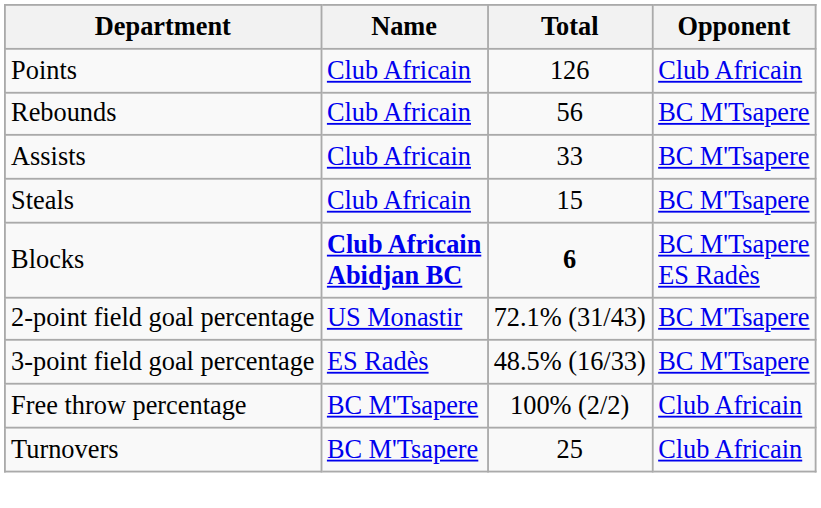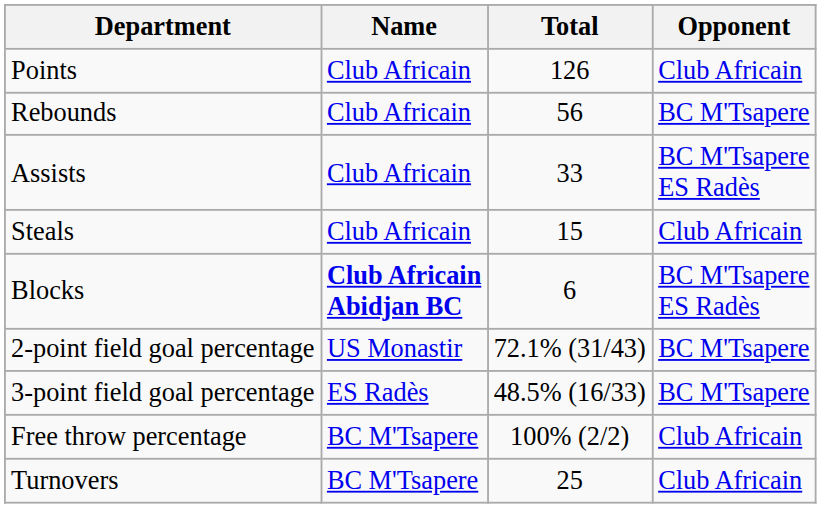 <table class=wikitable style="font-size:90%;">
 <tr>
 <th>Department</th>
 <th>Name</th>
 <th>Total</th>
 <th>Opponent</th>
 </tr>
 <tr>
 <td>Points</td>
 <td> <a href='#'>Club Africain</a></td>
 <td align=center>126</td>
 <td> <a href='#'>Club Africain</a></td>
 </tr>
 <tr>
 <td>Rebounds</td>
 <td> <a href='#'>Club Africain</a></td>
 <td align=center>56</td>
 <td> <a href='#'>BC M'Tsapere</a></td>
 </tr>
 <tr>
 <td>Assists</td>
 <td> <a href='#'>Club Africain</a></td>
 <td align=center>33</td>
-<td> <a href='#'>BC M'Tsapere</a></td>
+<td> <a href='#'>BC M'Tsapere</a><br> <a href='#'>ES Radès</a></td>
 </tr>
 <tr>
 <td>Steals</td>
 <td> <a href='#'>Club Africain</a></td>
 <td align=center>15</td>
-<td> <a href='#'>BC M'Tsapere</a></td>
+<td> <a href='#'>Club Africain</a></td>
 </tr>
 <tr>
 <td>Blocks</td>
 <td><strong> <a href='#'>Club Africain</a><br> <a href='#'>Abidjan BC</a></strong></td>
-<td align=center><strong>6</strong></td>
+<td align=center>6</td>
 <td> <a href='#'>BC M'Tsapere</a><br> <a href='#'>ES Radès</a></td>
 </tr>
 <tr>
 <td>2-point field goal percentage</td>
 <td> <a href='#'>US Monastir</a></td>
 <td align=center>72.1% (31/43)</td>
 <td> <a href='#'>BC M'Tsapere</a></td>
 </tr>
 <tr>
 <td>3-point field goal percentage</td>
 <td> <a href='#'>ES Radès</a></td>
 <td align=center>48.5% (16/33)</td>
 <td> <a href='#'>BC M'Tsapere</a></td>
 </tr>
 <tr>
 <td>Free throw percentage</td>
 <td> <a href='#'>BC M'Tsapere</a></td>
 <td align=center>100% (2/2)</td>
 <td> <a href='#'>Club Africain</a></td>
 </tr>
 <tr>
 <td>Turnovers</td>
 <td> <a href='#'>BC M'Tsapere</a></td>
 <td align=center>25</td>
 <td> <a href='#'>Club Africain</a></td>
 </tr>
 </table>
